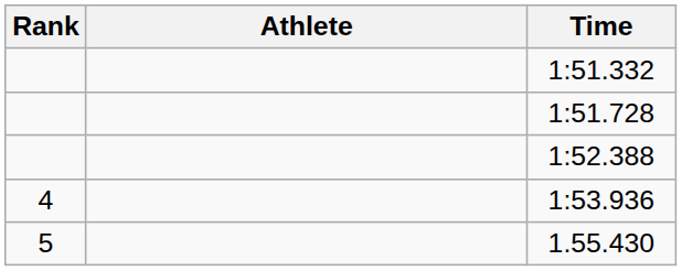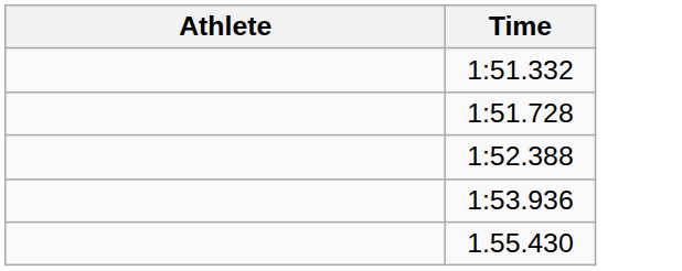 <table class=wikitable style="text-align:center">
 <tr>
-<th width=40>Rank</th>
 <th width=250>Athlete</th>
 <th width=80>Time</th>
 </tr>
 <tr>
-<td></td>
 <td align=left></td>
 <td>1:51.332</td>
 </tr>
 <tr>
-<td></td>
 <td align=left></td>
 <td>1:51.728</td>
 </tr>
 <tr>
-<td></td>
 <td align=left></td>
 <td>1:52.388</td>
 </tr>
 <tr>
-<td>4</td>
 <td align=left></td>
 <td>1:53.936</td>
 </tr>
 <tr>
-<td>5</td>
 <td align=left></td>
 <td>1.55.430</td>
 </tr>
 </table>
